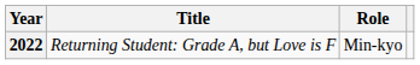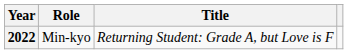 <table class="wikitable plainrowheaders">
 <tr>
 <th scope="col">Year</th>
+<th scope="col">Role</th>
 <th scope="col">Title</th>
-<th scope="col">Role</th>
 <th scope="col" class="unsortable"></th>
 </tr>
 <tr>
 <th scope="row">2022</th>
+<td>Min-kyo</td>
 <td><em>Returning Student: Grade A, but Love is F</em></td>
-<td>Min-kyo</td>
 <td></td>
 </tr>
 </table>
